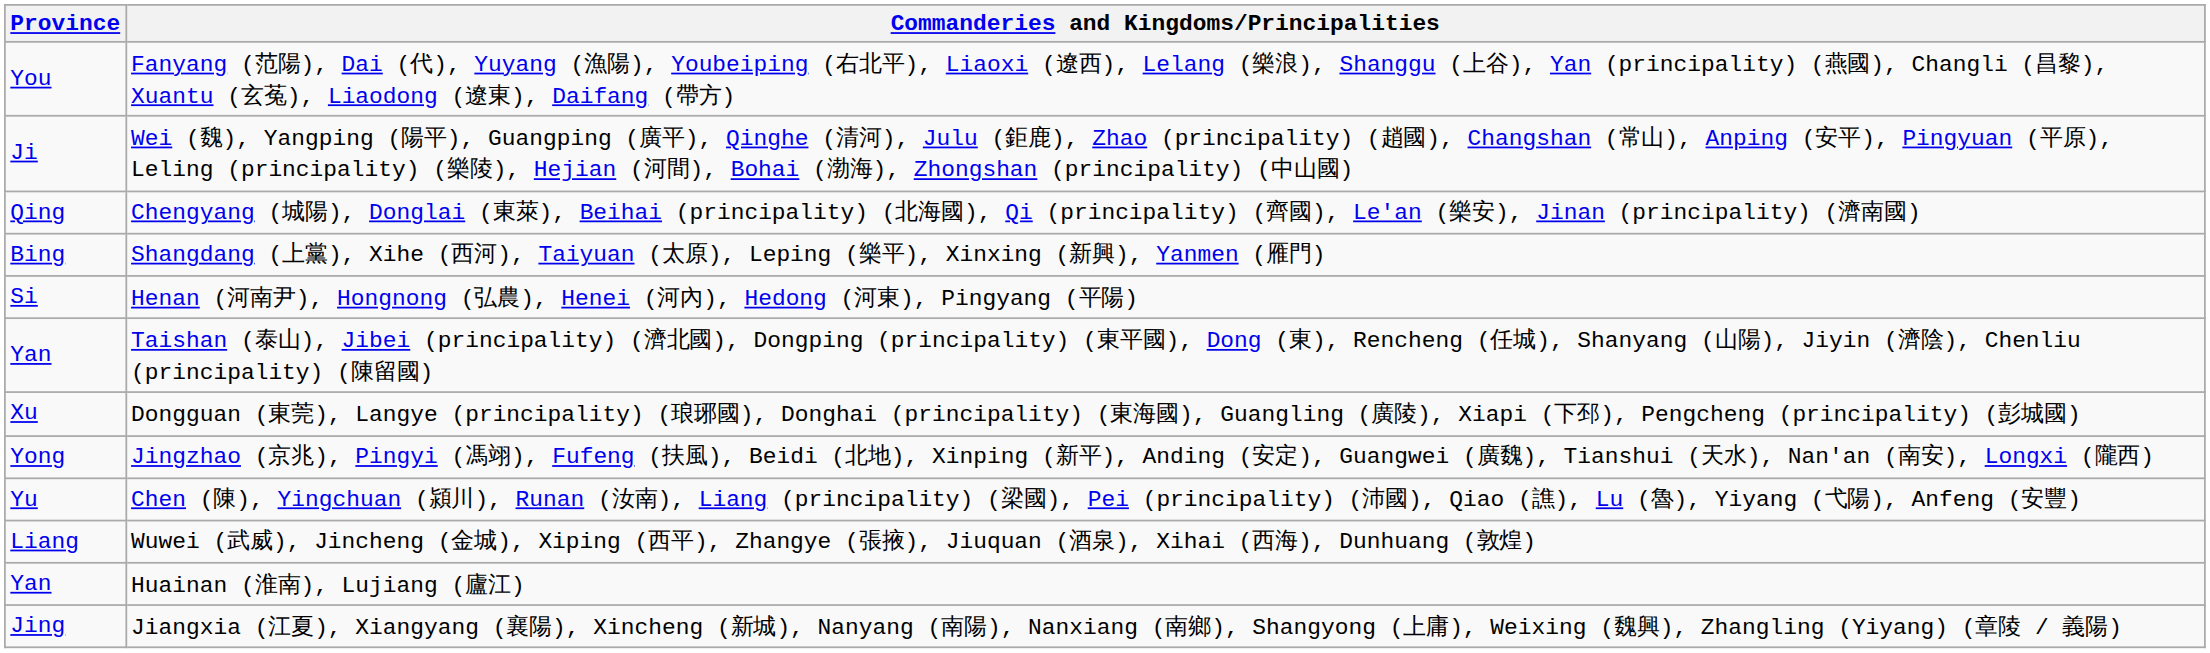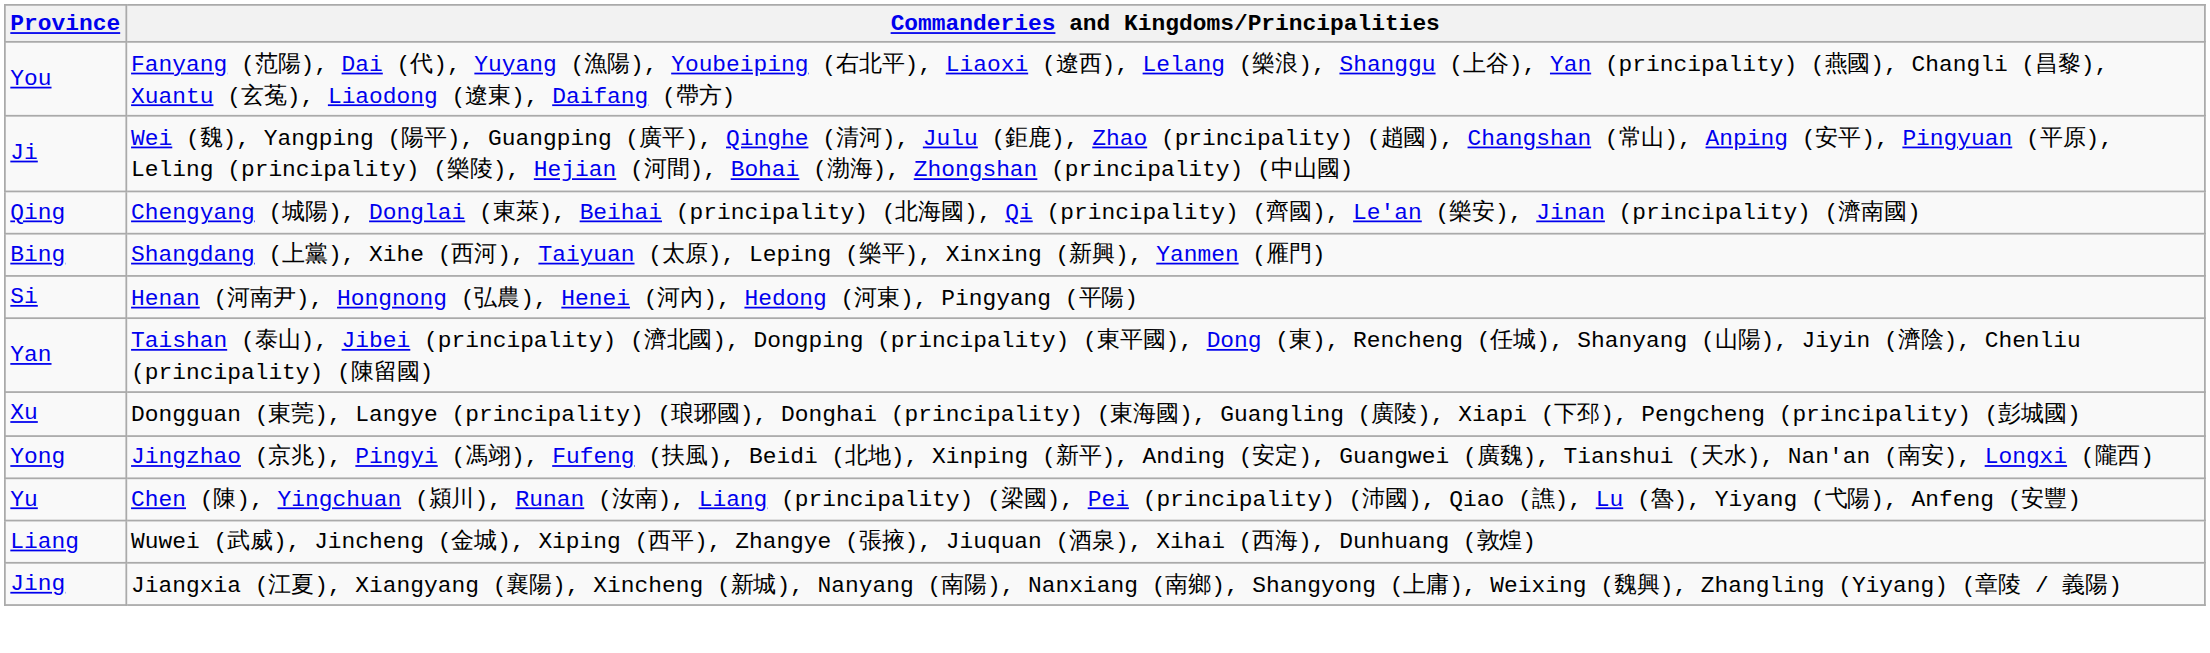 <table class="wikitable">
 <tr>
 <th><a href='#'>Province</a></th>
 <th><a href='#'>Commanderies</a> and Kingdoms/Principalities</th>
 </tr>
 <tr>
 <td><a href='#'>You</a></td>
 <td><a href='#'>Fanyang</a> (范陽), <a href='#'>Dai</a> (代), <a href='#'>Yuyang</a> (漁陽), <a href='#'>Youbeiping</a> (右北平), <a href='#'>Liaoxi</a> (遼西), <a href='#'>Lelang</a> (樂浪), <a href='#'>Shanggu</a> (上谷), <a href='#'>Yan</a> (principality) (燕國), Changli (昌黎), <a href='#'>Xuantu</a> (玄菟), <a href='#'>Liaodong</a> (遼東), <a href='#'>Daifang</a> (帶方)</td>
 </tr>
 <tr>
 <td><a href='#'>Ji</a></td>
 <td><a href='#'>Wei</a> (魏),  Yangping (陽平),  Guangping (廣平),  <a href='#'>Qinghe</a> (清河),  <a href='#'>Julu</a> (鉅鹿),  <a href='#'>Zhao</a> (principality) (趙國),  <a href='#'>Changshan</a> (常山),  <a href='#'>Anping</a> (安平),  <a href='#'>Pingyuan</a> (平原),  Leling (principality) (樂陵),  <a href='#'>Hejian</a> (河間),  <a href='#'>Bohai</a> (渤海),  <a href='#'>Zhongshan</a> (principality) (中山國)</td>
 </tr>
 <tr>
 <td><a href='#'>Qing</a></td>
 <td><a href='#'>Chengyang</a> (城陽),  <a href='#'>Donglai</a> (東萊),  <a href='#'>Beihai</a> (principality) (北海國),  <a href='#'>Qi</a> (principality) (齊國),  <a href='#'>Le'an</a> (樂安),  <a href='#'>Jinan</a> (principality) (濟南國)</td>
 </tr>
 <tr>
 <td><a href='#'>Bing</a></td>
 <td><a href='#'>Shangdang</a> (上黨),  Xihe (西河),  <a href='#'>Taiyuan</a> (太原),  Leping (樂平),  Xinxing (新興),  <a href='#'>Yanmen</a> (雁門)</td>
 </tr>
 <tr>
 <td><a href='#'>Si</a></td>
 <td><a href='#'>Henan</a> (河南尹),  <a href='#'>Hongnong</a> (弘農),  <a href='#'>Henei</a> (河內),  <a href='#'>Hedong</a> (河東),  Pingyang (平陽)</td>
 </tr>
 <tr>
 <td><a href='#'>Yan</a></td>
 <td><a href='#'>Taishan</a> (泰山),  <a href='#'>Jibei</a> (principality) (濟北國),  Dongping (principality) (東平國),  <a href='#'>Dong</a> (東),  Rencheng (任城),  Shanyang (山陽),  Jiyin (濟陰),  Chenliu (principality) (陳留國)</td>
 </tr>
 <tr>
 <td><a href='#'>Xu</a></td>
 <td>Dongguan (東莞),  Langye (principality) (琅琊國),  Donghai (principality) (東海國),  Guangling (廣陵),  Xiapi (下邳),  Pengcheng (principality) (彭城國)</td>
 </tr>
 <tr>
 <td><a href='#'>Yong</a></td>
 <td><a href='#'>Jingzhao</a> (京兆),  <a href='#'>Pingyi</a> (馮翊),  <a href='#'>Fufeng</a> (扶風),  Beidi (北地),  Xinping (新平),  Anding (安定),  Guangwei (廣魏),   Tianshui (天水),  Nan'an (南安),  <a href='#'>Longxi</a> (隴西)</td>
 </tr>
 <tr>
 <td><a href='#'>Yu</a></td>
 <td><a href='#'>Chen</a> (陳),  <a href='#'>Yingchuan</a> (潁川),  <a href='#'>Runan</a> (汝南),  <a href='#'>Liang</a> (principality) (梁國),  <a href='#'>Pei</a> (principality) (沛國),  Qiao (譙),  <a href='#'>Lu</a> (魯),  Yiyang (弋陽),  Anfeng (安豐)</td>
 </tr>
 <tr>
 <td><a href='#'>Liang</a></td>
 <td>Wuwei (武威),  Jincheng (金城),  Xiping (西平),  Zhangye (張掖),  Jiuquan (酒泉),  Xihai (西海),  Dunhuang (敦煌)</td>
 </tr>
 <tr>
-<td><a href='#'>Yan</a></td>
-<td>Huainan (淮南),  Lujiang (廬江)</td>
-</tr>
-<tr>
 <td><a href='#'>Jing</a></td>
 <td>Jiangxia (江夏),  Xiangyang (襄陽),  Xincheng (新城),  Nanyang (南陽),  Nanxiang (南鄉),  Shangyong (上庸),  Weixing (魏興),  Zhangling (Yiyang) (章陵 / 義陽)</td>
 </tr>
 </table>
